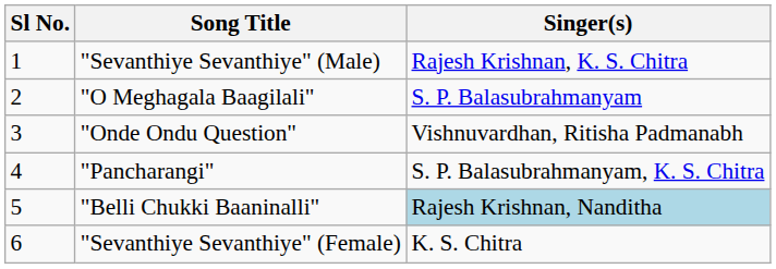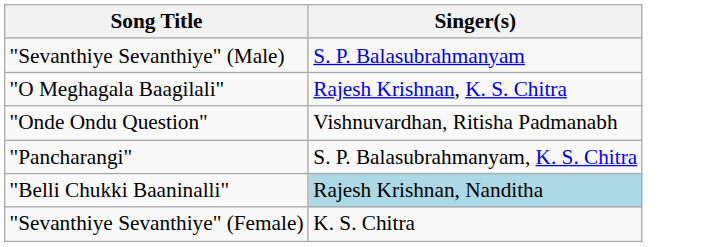 <table class="wikitable">
 <tr>
-<th>Sl No.</th>
 <th>Song Title</th>
 <th>Singer(s)</th>
 </tr>
 <tr>
-<td>1</td>
 <td>"Sevanthiye Sevanthiye" (Male)</td>
+<td><a href='#'>S. P. Balasubrahmanyam</a></td>
+</tr>
+<tr>
+<td>"O Meghagala Baagilali"</td>
 <td><a href='#'>Rajesh Krishnan</a>, <a href='#'>K. S. Chitra</a></td>
 </tr>
 <tr>
-<td>2</td>
-<td>"O Meghagala Baagilali"</td>
-<td><a href='#'>S. P. Balasubrahmanyam</a></td>
-</tr>
-<tr>
-<td>3</td>
 <td>"Onde Ondu Question"</td>
 <td>Vishnuvardhan, Ritisha Padmanabh</td>
 </tr>
 <tr>
-<td>4</td>
 <td>"Pancharangi"</td>
 <td>S. P. Balasubrahmanyam, <a href='#'>K. S. Chitra</a></td>
 </tr>
 <tr>
-<td>5</td>
 <td>"Belli Chukki Baaninalli"</td>
 <td style="background: lightblue;">Rajesh Krishnan, Nanditha</td>
 </tr>
 <tr>
-<td>6</td>
 <td>"Sevanthiye Sevanthiye" (Female)</td>
 <td>K. S. Chitra</td>
 </tr>
 </table>
